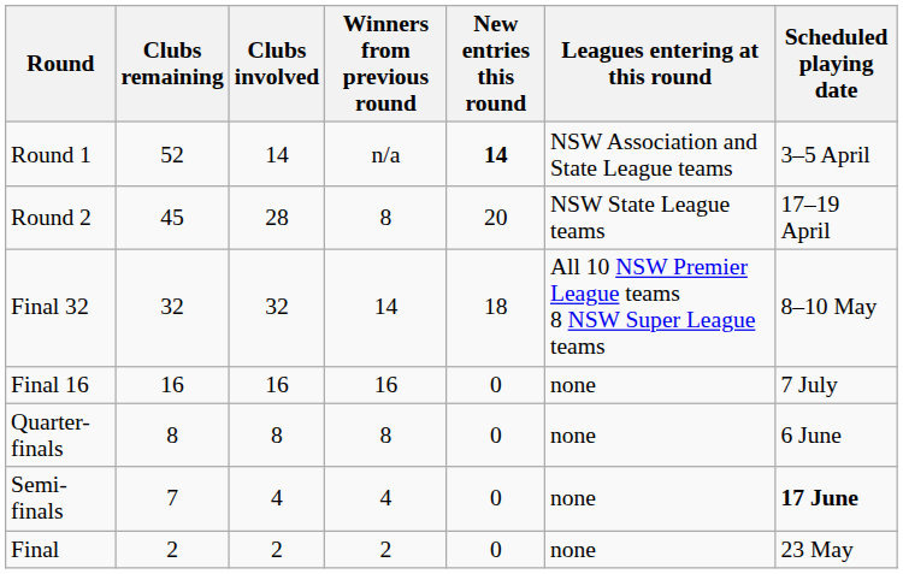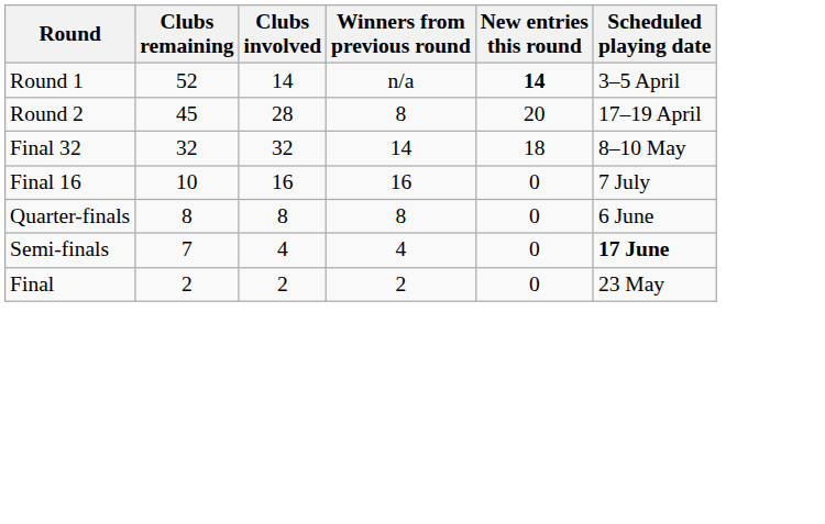 <table class="wikitable">
 <tr>
 <th>Round</th>
 <th>Clubs<br>remaining</th>
 <th>Clubs<br>involved</th>
 <th>Winners from<br>previous round</th>
 <th>New entries<br>this round</th>
-<th>Leagues entering at this round</th>
 <th>Scheduled<br>playing date</th>
 </tr>
 <tr>
 <td>Round 1</td>
 <td style="text-align:center">52</td>
 <td style="text-align:center">14</td>
 <td style="text-align:center">n/a</td>
 <td style="text-align:center"><strong>14</strong></td>
-<td>NSW Association and State League teams</td>
 <td>3–5 April</td>
 </tr>
 <tr>
 <td>Round 2</td>
 <td style="text-align:center">45</td>
 <td style="text-align:center">28</td>
 <td style="text-align:center">8</td>
 <td style="text-align:center">20</td>
-<td>NSW State League teams</td>
 <td>17–19 April</td>
 </tr>
 <tr>
 <td>Final 32</td>
 <td style="text-align:center">32</td>
 <td style="text-align:center">32</td>
 <td style="text-align:center">14</td>
 <td style="text-align:center">18</td>
-<td>All 10 <a href='#'>NSW Premier League</a> teams <br> 8 <a href='#'>NSW Super League</a> teams</td>
 <td>8–10 May</td>
 </tr>
 <tr>
 <td>Final 16</td>
-<td style="text-align:center">16</td>
+<td style="text-align:center">10</td>
 <td style="text-align:center">16</td>
 <td style="text-align:center">16</td>
 <td style="text-align:center">0</td>
-<td>none</td>
 <td>7 July</td>
 </tr>
 <tr>
 <td>Quarter-finals</td>
 <td style="text-align:center">8</td>
 <td style="text-align:center">8</td>
 <td style="text-align:center">8</td>
 <td style="text-align:center">0</td>
-<td>none</td>
 <td>6 June</td>
 </tr>
 <tr>
 <td>Semi-finals</td>
 <td style="text-align:center">7</td>
 <td style="text-align:center">4</td>
 <td style="text-align:center">4</td>
 <td style="text-align:center">0</td>
-<td>none</td>
 <td><strong>17 June</strong></td>
 </tr>
 <tr>
 <td>Final</td>
 <td style="text-align:center">2</td>
 <td style="text-align:center">2</td>
 <td style="text-align:center">2</td>
 <td style="text-align:center">0</td>
-<td>none</td>
 <td>23 May</td>
 </tr>
 </table>
